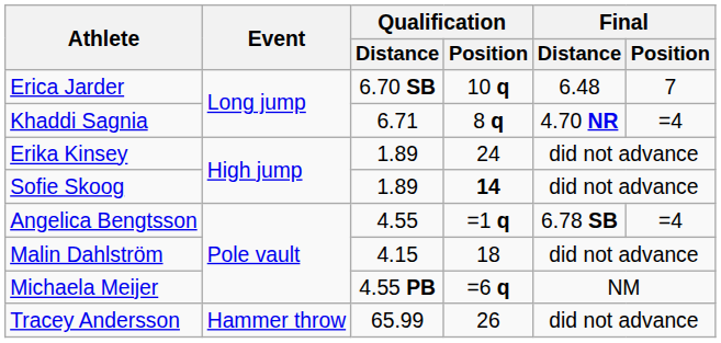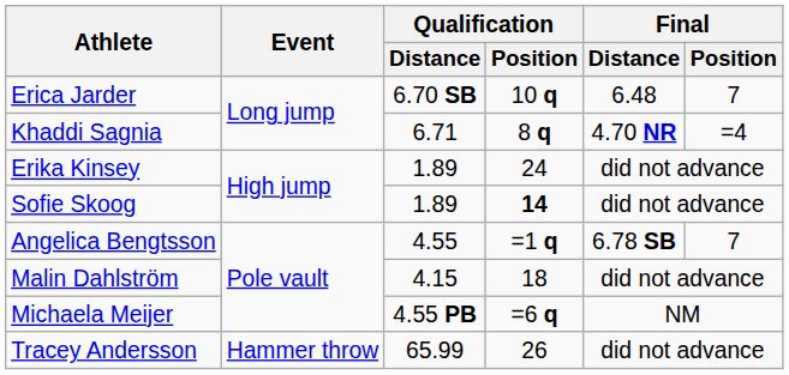 <table class=wikitable style="font-size:90%">
 <tr>
 <th rowspan="2">Athlete</th>
 <th rowspan="2">Event</th>
 <th colspan="2">Qualification</th>
 <th colspan="2">Final</th>
 </tr>
 <tr style="font-size:95%">
 <th>Distance</th>
 <th>Position</th>
 <th>Distance</th>
 <th>Position</th>
 </tr>
 <tr align=center>
 <td align=left><a href='#'>Erica Jarder</a></td>
 <td align=left rowspan=2><a href='#'>Long jump</a></td>
 <td>6.70 <strong>SB</strong></td>
 <td>10 <strong>q</strong></td>
 <td>6.48</td>
 <td>7</td>
 </tr>
 <tr align=center>
 <td align=left><a href='#'>Khaddi Sagnia</a></td>
 <td>6.71</td>
 <td>8 <strong>q</strong></td>
 <td>4.70	 <strong><a href='#'>NR</a></strong></td>
 <td>=4</td>
 </tr>
 <tr align=center>
 <td align=left><a href='#'>Erika Kinsey</a></td>
 <td align=left rowspan=2><a href='#'>High jump</a></td>
 <td>1.89</td>
 <td>24</td>
 <td colspan="2">did not advance</td>
 </tr>
 <tr align=center>
 <td align=left><a href='#'>Sofie Skoog</a></td>
 <td>1.89</td>
 <td><strong>14</strong></td>
 <td colspan="2">did not advance</td>
 </tr>
 <tr align=center>
 <td align=left><a href='#'>Angelica Bengtsson</a></td>
 <td align=left rowspan=3><a href='#'>Pole vault</a></td>
 <td>4.55</td>
 <td>=1 <strong>q</strong></td>
 <td>6.78 <strong>SB</strong></td>
-<td>=4</td>
+<td>7</td>
 </tr>
 <tr align=center>
 <td align=left><a href='#'>Malin Dahlström</a></td>
 <td>4.15</td>
 <td>18</td>
 <td colspan=2>did not advance</td>
 </tr>
 <tr align=center>
 <td align=left><a href='#'>Michaela Meijer</a></td>
 <td>4.55 <strong>PB</strong></td>
 <td>=6 <strong>q</strong></td>
 <td colspan=2>NM</td>
 </tr>
 <tr align=center>
 <td align=left><a href='#'>Tracey Andersson</a></td>
 <td align=left><a href='#'>Hammer throw</a></td>
 <td>65.99</td>
 <td>26</td>
 <td colspan="2">did not advance</td>
 </tr>
 </table>
